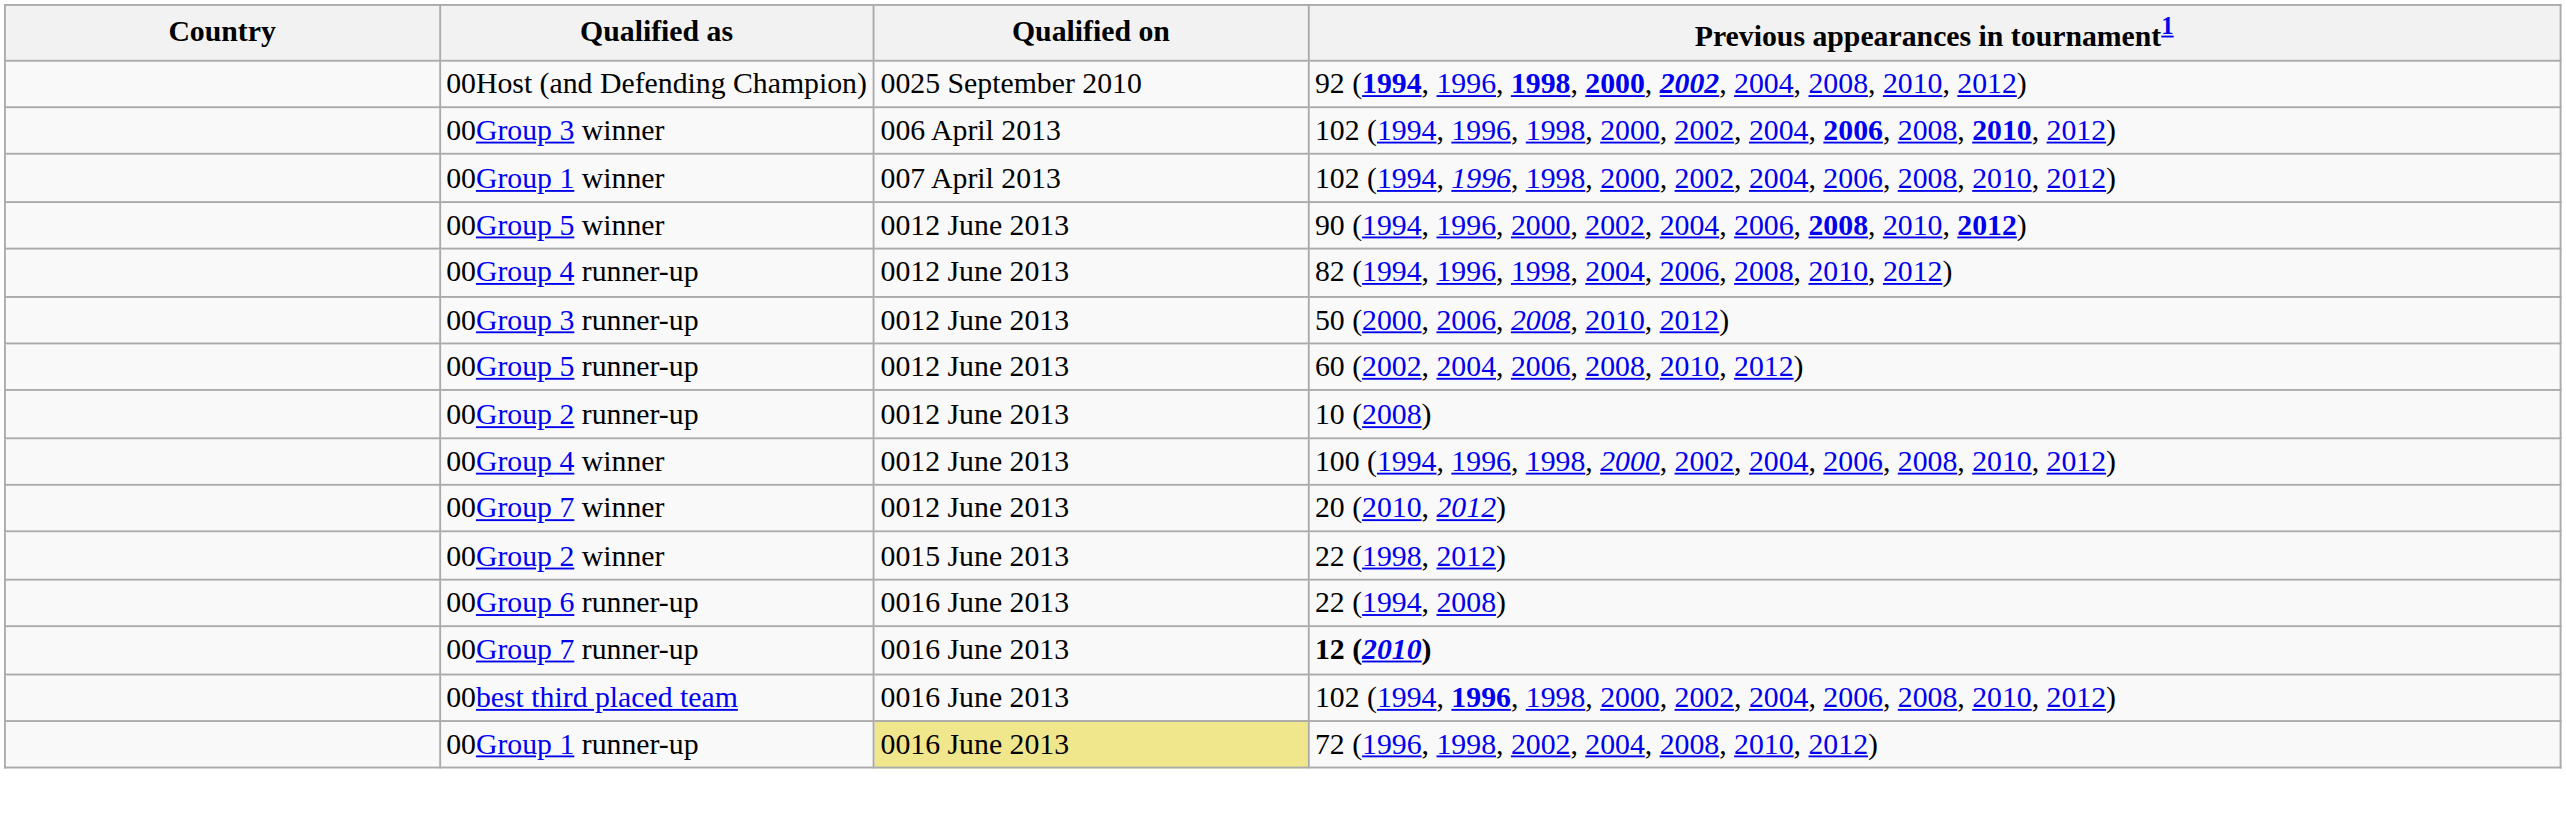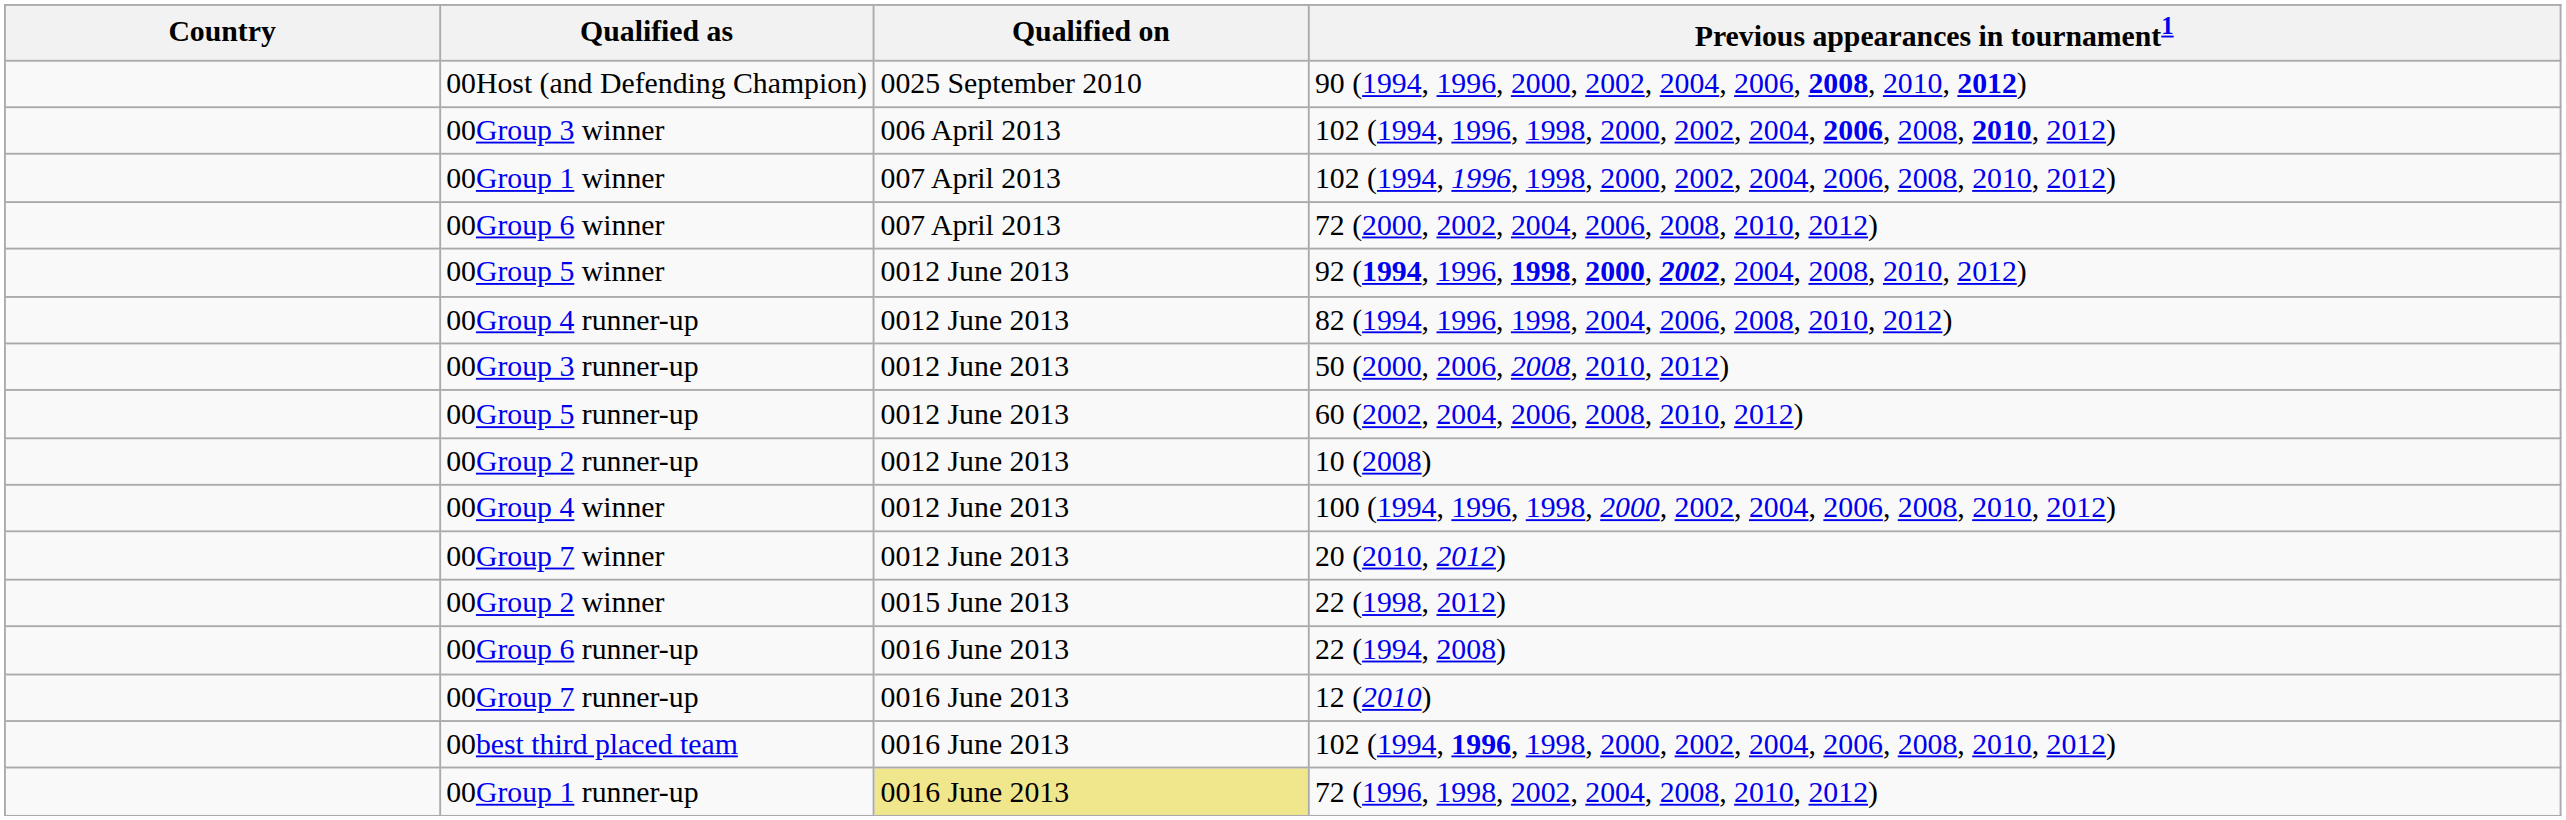 <table class="wikitable sortable">
 <tr>
 <th width=17%>Country</th>
 <th width=17%>Qualified as</th>
 <th width=17%>Qualified on</th>
 <th width=49%>Previous appearances in tournament<sup><a href='#'>1</a></sup></th>
 </tr>
 <tr>
 <td></td>
 <td><span>00</span>Host (and Defending Champion)</td>
 <td><span>00</span>25 September 2010</td>
-<td data-sort-value="9">9<span>2</span> (<a href='#'><strong>1994</strong></a>, <a href='#'>1996</a>, <a href='#'><strong>1998</strong></a>, <a href='#'><strong>2000</strong></a>, <a href='#'><strong><em>2002</em></strong></a>, <a href='#'>2004</a>, <a href='#'>2008</a>, <a href='#'>2010</a>, <a href='#'>2012</a>)</td>
+<td data-sort-value="9">9<span>0</span> (<a href='#'>1994</a>, <a href='#'>1996</a>, <a href='#'>2000</a>, <a href='#'>2002</a>, <a href='#'>2004</a>, <a href='#'>2006</a>, <a href='#'><strong>2008</strong></a>, <a href='#'>2010</a>, <a href='#'><strong>2012</strong></a>)</td>
 </tr>
 <tr>
 <td></td>
 <td><span>00</span><a href='#'>Group 3</a> winner</td>
 <td><span>00</span>6 April 2013</td>
 <td data-sort-value="10">10<span>2</span> (<a href='#'>1994</a>, <a href='#'>1996</a>, <a href='#'>1998</a>, <a href='#'>2000</a>, <a href='#'>2002</a>, <a href='#'>2004</a>, <a href='#'><strong>2006</strong></a>, <a href='#'>2008</a>, <a href='#'><strong>2010</strong></a>, <a href='#'>2012</a>)</td>
 </tr>
 <tr>
 <td></td>
 <td><span>00</span><a href='#'>Group 1</a> winner</td>
 <td><span>00</span>7 April 2013</td>
 <td data-sort-value="10">10<span>2</span> (<a href='#'>1994</a>, <a href='#'><em>1996</em></a>, <a href='#'>1998</a>, <a href='#'>2000</a>, <a href='#'>2002</a>, <a href='#'>2004</a>, <a href='#'>2006</a>, <a href='#'>2008</a>, <a href='#'>2010</a>, <a href='#'>2012</a>)</td>
 </tr>
 <tr>
 <td></td>
+<td><span>00</span><a href='#'>Group 6</a> winner</td>
+<td><span>00</span>7 April 2013</td>
+<td data-sort-value="7">7<span>2</span> (<a href='#'>2000</a>, <a href='#'>2002</a>, <a href='#'>2004</a>, <a href='#'>2006</a>, <a href='#'>2008</a>, <a href='#'>2010</a>, <a href='#'>2012</a>)</td>
+</tr>
+<tr>
+<td></td>
 <td><span>00</span><a href='#'>Group 5</a> winner</td>
 <td><span>00</span>12 June 2013</td>
-<td data-sort-value="9">9<span>0</span> (<a href='#'>1994</a>, <a href='#'>1996</a>, <a href='#'>2000</a>, <a href='#'>2002</a>, <a href='#'>2004</a>, <a href='#'>2006</a>, <a href='#'><strong>2008</strong></a>, <a href='#'>2010</a>, <a href='#'><strong>2012</strong></a>)</td>
+<td data-sort-value="9">9<span>2</span> (<a href='#'><strong>1994</strong></a>, <a href='#'>1996</a>, <a href='#'><strong>1998</strong></a>, <a href='#'><strong>2000</strong></a>, <a href='#'><strong><em>2002</em></strong></a>, <a href='#'>2004</a>, <a href='#'>2008</a>, <a href='#'>2010</a>, <a href='#'>2012</a>)</td>
 </tr>
 <tr>
 <td></td>
 <td><span>00</span><a href='#'>Group 4</a> runner-up</td>
 <td><span>00</span>12 June 2013</td>
 <td data-sort-value="8">8<span>2</span> (<a href='#'>1994</a>, <a href='#'>1996</a>, <a href='#'>1998</a>, <a href='#'>2004</a>, <a href='#'>2006</a>, <a href='#'>2008</a>, <a href='#'>2010</a>, <a href='#'>2012</a>)</td>
 </tr>
 <tr>
 <td></td>
 <td><span>00</span><a href='#'>Group 3</a> runner-up</td>
 <td><span>00</span>12 June 2013</td>
 <td data-sort-value="5">5<span>0</span> (<a href='#'>2000</a>, <a href='#'>2006</a>, <a href='#'><em>2008</em></a>, <a href='#'>2010</a>, <a href='#'>2012</a>)</td>
 </tr>
 <tr>
 <td></td>
 <td><span>00</span><a href='#'>Group 5</a> runner-up</td>
 <td><span>00</span>12 June 2013</td>
 <td data-sort-value="6">6<span>0</span> (<a href='#'>2002</a>, <a href='#'>2004</a>, <a href='#'>2006</a>, <a href='#'>2008</a>, <a href='#'>2010</a>, <a href='#'>2012</a>)</td>
 </tr>
 <tr>
 <td></td>
 <td><span>00</span><a href='#'>Group 2</a> runner-up</td>
 <td><span>00</span>12 June 2013</td>
 <td data-sort-value="1">1<span>0</span> (<a href='#'>2008</a>)</td>
 </tr>
 <tr>
 <td></td>
 <td><span>00</span><a href='#'>Group 4</a> winner</td>
 <td><span>00</span>12 June 2013</td>
 <td data-sort-value="10">10<span>0</span> (<a href='#'>1994</a>, <a href='#'>1996</a>, <a href='#'>1998</a>, <a href='#'><em>2000</em></a>, <a href='#'>2002</a>, <a href='#'>2004</a>, <a href='#'>2006</a>, <a href='#'>2008</a>, <a href='#'>2010</a>, <a href='#'>2012</a>)</td>
 </tr>
 <tr>
 <td></td>
 <td><span>00</span><a href='#'>Group 7</a> winner</td>
 <td><span>00</span>12 June 2013</td>
 <td data-sort-value="2">2<span>0</span>  (<a href='#'>2010</a>, <a href='#'><em>2012</em></a>)</td>
 </tr>
 <tr>
 <td></td>
 <td><span>00</span><a href='#'>Group 2</a> winner</td>
 <td><span>00</span>15 June 2013</td>
 <td data-sort-value="2">2<span>2</span> (<a href='#'>1998</a>, <a href='#'>2012</a>)</td>
 </tr>
 <tr>
 <td></td>
 <td><span>00</span><a href='#'>Group 6</a> runner-up</td>
 <td><span>00</span>16 June 2013</td>
 <td data-sort-value="2">2<span>2</span> (<a href='#'>1994</a>, <a href='#'>2008</a>)</td>
 </tr>
 <tr>
 <td></td>
 <td><span>00</span><a href='#'>Group 7</a> runner-up</td>
 <td><span>00</span>16 June 2013</td>
-<td data-sort-value="1"><strong>1<span>2</span> (<a href='#'><em>2010</em></a>)</strong></td>
+<td data-sort-value="1">1<span>2</span> (<a href='#'><em>2010</em></a>)</td>
 </tr>
 <tr>
 <td></td>
 <td><span>00</span><a href='#'>best third placed team</a></td>
 <td><span>00</span>16 June 2013</td>
 <td data-sort-value="10">10<span>2</span> (<a href='#'>1994</a>, <a href='#'><strong>1996</strong></a>, <a href='#'>1998</a>, <a href='#'>2000</a>, <a href='#'>2002</a>, <a href='#'>2004</a>, <a href='#'>2006</a>, <a href='#'>2008</a>, <a href='#'>2010</a>, <a href='#'>2012</a>)</td>
 </tr>
 <tr>
 <td></td>
 <td><span>00</span><a href='#'>Group 1</a> runner-up</td>
 <td style="background: khaki;"><span>00</span>16 June 2013</td>
 <td data-sort-value="7">7<span>2</span> (<a href='#'>1996</a>, <a href='#'>1998</a>, <a href='#'>2002</a>, <a href='#'>2004</a>, <a href='#'>2008</a>, <a href='#'>2010</a>, <a href='#'>2012</a>)</td>
 </tr>
 </table>
